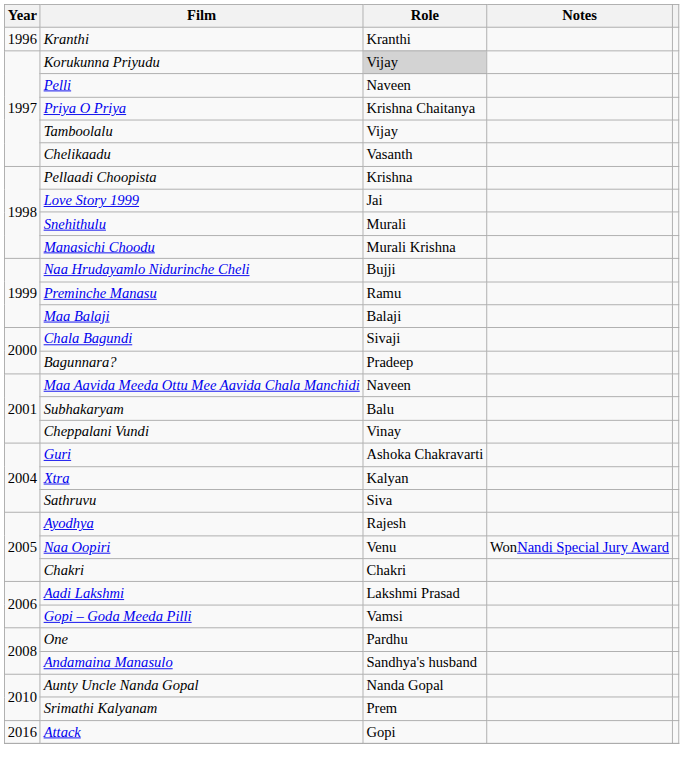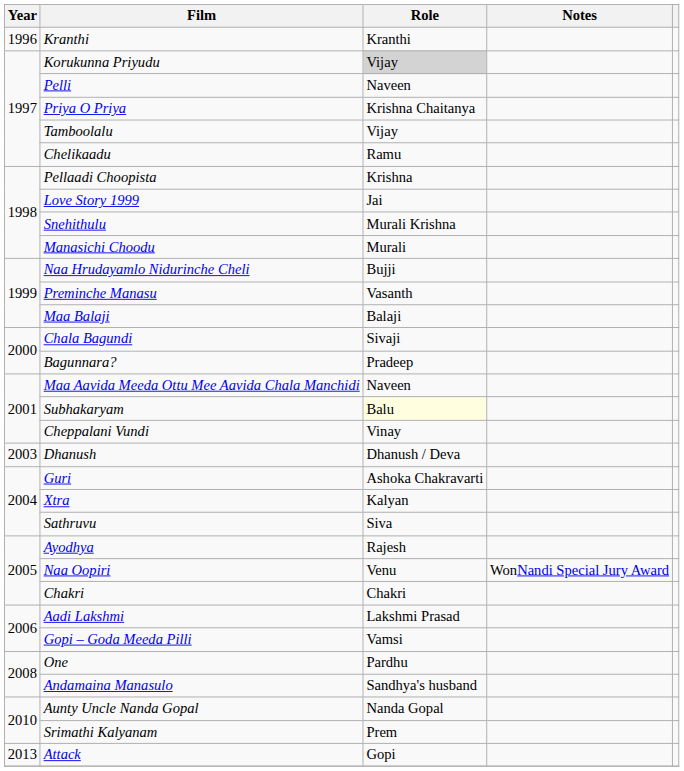 <table class="wikitable sortable">
 <tr>
 <th>Year</th>
 <th>Film</th>
 <th>Role</th>
 <th>Notes</th>
 <th class="unsortable"></th>
 </tr>
 <tr>
 <td>1996</td>
 <td><em>Kranthi</em></td>
 <td>Kranthi</td>
 <td></td>
 <td></td>
 </tr>
 <tr>
 <td rowspan="5">1997</td>
 <td><em>Korukunna Priyudu</em></td>
 <td style="background: lightgrey;">Vijay</td>
 <td></td>
 <td></td>
 </tr>
 <tr>
 <td><em><a href='#'>Pelli</a></em></td>
 <td>Naveen</td>
 <td></td>
 <td></td>
 </tr>
 <tr>
 <td><em><a href='#'>Priya O Priya</a></em></td>
 <td>Krishna Chaitanya</td>
 <td></td>
 <td></td>
 </tr>
 <tr>
 <td><em>Tamboolalu</em></td>
 <td>Vijay</td>
 <td></td>
 <td></td>
 </tr>
 <tr>
 <td><em>Chelikaadu</em></td>
-<td>Vasanth</td>
+<td>Ramu</td>
 <td></td>
 <td></td>
 </tr>
 <tr>
 <td rowspan="4">1998</td>
 <td><em>Pellaadi Choopista</em></td>
 <td>Krishna</td>
 <td></td>
 <td></td>
 </tr>
 <tr>
 <td><em><a href='#'>Love Story 1999</a></em></td>
 <td>Jai</td>
 <td></td>
 <td></td>
 </tr>
 <tr>
 <td><em><a href='#'>Snehithulu</a></em></td>
-<td>Murali</td>
+<td>Murali Krishna</td>
 <td></td>
 <td></td>
 </tr>
 <tr>
 <td><em><a href='#'>Manasichi Choodu</a></em></td>
-<td>Murali Krishna</td>
+<td>Murali</td>
 <td></td>
 <td></td>
 </tr>
 <tr>
 <td rowspan="3">1999</td>
 <td><em><a href='#'>Naa Hrudayamlo Nidurinche Cheli</a></em></td>
 <td>Bujji</td>
 <td></td>
 <td></td>
 </tr>
 <tr>
 <td><em><a href='#'>Preminche Manasu</a></em></td>
-<td>Ramu</td>
+<td>Vasanth</td>
 <td></td>
 <td></td>
 </tr>
 <tr>
 <td><em><a href='#'>Maa Balaji</a></em></td>
 <td>Balaji</td>
 <td></td>
 <td></td>
 </tr>
 <tr>
 <td rowspan="2">2000</td>
 <td><em><a href='#'>Chala Bagundi</a></em></td>
 <td>Sivaji</td>
 <td></td>
 <td></td>
 </tr>
 <tr>
 <td><em>Bagunnara?</em></td>
 <td>Pradeep</td>
 <td></td>
 <td></td>
 </tr>
 <tr>
 <td rowspan="3">2001</td>
 <td><em><a href='#'>Maa Aavida Meeda Ottu Mee Aavida Chala Manchidi</a></em></td>
 <td>Naveen</td>
 <td></td>
 <td></td>
 </tr>
 <tr>
 <td><em>Subhakaryam</em></td>
-<td>Balu</td>
+<td style="background: lightyellow;">Balu</td>
 <td></td>
 <td></td>
 </tr>
 <tr>
 <td><em>Cheppalani Vundi</em></td>
 <td>Vinay</td>
+<td></td>
+<td></td>
+</tr>
+<tr>
+<td>2003</td>
+<td><em>Dhanush</em></td>
+<td>Dhanush / Deva</td>
 <td></td>
 <td></td>
 </tr>
 <tr>
 <td rowspan="3">2004</td>
 <td><em><a href='#'>Guri</a></em></td>
 <td>Ashoka Chakravarti</td>
 <td></td>
 <td></td>
 </tr>
 <tr>
 <td><em><a href='#'>Xtra</a></em></td>
 <td>Kalyan</td>
 <td></td>
 <td></td>
 </tr>
 <tr>
 <td><em>Sathruvu</em></td>
 <td>Siva</td>
 <td></td>
 <td></td>
 </tr>
 <tr>
 <td rowspan="3">2005</td>
 <td><em><a href='#'>Ayodhya</a></em></td>
 <td>Rajesh</td>
 <td></td>
 <td></td>
 </tr>
 <tr>
 <td><em><a href='#'>Naa Oopiri</a></em></td>
 <td>Venu</td>
 <td>Won<a href='#'>Nandi Special Jury Award</a></td>
 <td></td>
 </tr>
 <tr>
 <td><em>Chakri</em></td>
 <td>Chakri</td>
 <td></td>
 <td></td>
 </tr>
 <tr>
 <td rowspan="2">2006</td>
 <td><em><a href='#'>Aadi Lakshmi</a></em></td>
 <td>Lakshmi Prasad</td>
 <td></td>
 <td></td>
 </tr>
 <tr>
 <td><em><a href='#'>Gopi – Goda Meeda Pilli</a></em></td>
 <td>Vamsi</td>
 <td></td>
 <td></td>
 </tr>
 <tr>
 <td rowspan="2">2008</td>
 <td><em>One</em></td>
 <td>Pardhu</td>
 <td></td>
 <td></td>
 </tr>
 <tr>
 <td><em><a href='#'>Andamaina Manasulo</a></em></td>
 <td>Sandhya's husband</td>
 <td></td>
 <td></td>
 </tr>
 <tr>
 <td rowspan="2">2010</td>
 <td><em>Aunty Uncle Nanda Gopal</em></td>
 <td>Nanda Gopal</td>
 <td></td>
 <td></td>
 </tr>
 <tr>
 <td><em>Srimathi Kalyanam</em></td>
 <td>Prem</td>
 <td></td>
 <td></td>
 </tr>
 <tr>
-<td>2016</td>
+<td>2013</td>
 <td><em><a href='#'>Attack</a></em></td>
 <td>Gopi</td>
 <td></td>
 <td></td>
 </tr>
 <tr>
 </tr>
 </table>
